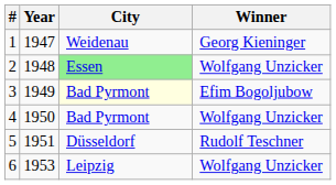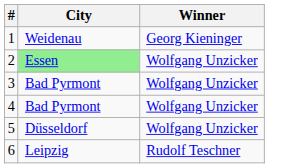 <table class="sortable wikitable">
 <tr>
 <th>#</th>
-<th>Year</th>
 <th>City</th>
 <th>Winner</th>
 </tr>
 <tr>
 <td>1</td>
-<td>1947</td>
 <td> <a href='#'>Weidenau</a></td>
 <td> <a href='#'>Georg Kieninger</a></td>
 </tr>
 <tr>
 <td>2</td>
-<td>1948</td>
 <td style="background: lightgreen;"> <a href='#'>Essen</a></td>
 <td> <a href='#'>Wolfgang Unzicker</a> </td>
 </tr>
 <tr>
 <td>3</td>
-<td>1949</td>
-<td style="background: lightyellow;"> <a href='#'>Bad Pyrmont</a>          </td>
-<td> <a href='#'>Efim Bogoljubow</a></td>
+<td> <a href='#'>Bad Pyrmont</a>          </td>
+<td> <a href='#'>Wolfgang Unzicker</a></td>
 </tr>
 <tr>
 <td>4</td>
-<td>1950</td>
 <td> <a href='#'>Bad Pyrmont</a></td>
 <td> <a href='#'>Wolfgang Unzicker</a></td>
 </tr>
 <tr>
 <td>5</td>
-<td>1951</td>
 <td> <a href='#'>Düsseldorf</a></td>
-<td> <a href='#'>Rudolf Teschner</a></td>
+<td> <a href='#'>Wolfgang Unzicker</a></td>
 </tr>
 <tr>
 <td>6</td>
-<td>1953</td>
 <td> <a href='#'>Leipzig</a></td>
-<td> <a href='#'>Wolfgang Unzicker</a></td>
+<td> <a href='#'>Rudolf Teschner</a></td>
 </tr>
 </table>
